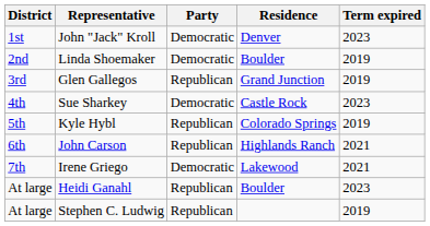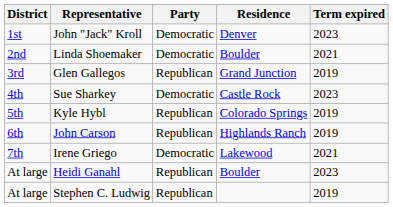 <table class=wikitable>
 <tr>
 <th>District</th>
 <th>Representative</th>
 <th>Party</th>
 <th>Residence</th>
 <th>Term expired</th>
 </tr>
 <tr>
 <td><a href='#'>1st</a></td>
 <td>John "Jack" Kroll</td>
 <td>Democratic</td>
 <td><a href='#'>Denver</a></td>
 <td>2023</td>
 </tr>
 <tr>
 <td><a href='#'>2nd</a></td>
 <td>Linda Shoemaker</td>
 <td>Democratic</td>
 <td><a href='#'>Boulder</a></td>
-<td>2019</td>
+<td>2021</td>
 </tr>
 <tr>
 <td><a href='#'>3rd</a></td>
 <td>Glen Gallegos</td>
 <td>Republican</td>
 <td><a href='#'>Grand Junction</a></td>
 <td>2019</td>
 </tr>
 <tr>
 <td><a href='#'>4th</a></td>
 <td>Sue Sharkey</td>
 <td>Democratic</td>
 <td><a href='#'>Castle Rock</a></td>
 <td>2023</td>
 </tr>
 <tr>
 <td><a href='#'>5th</a></td>
 <td>Kyle Hybl</td>
 <td>Republican</td>
 <td><a href='#'>Colorado Springs</a></td>
 <td>2019</td>
 </tr>
 <tr>
 <td><a href='#'>6th</a></td>
 <td><a href='#'>John Carson</a></td>
 <td>Republican</td>
 <td><a href='#'>Highlands Ranch</a></td>
-<td>2021</td>
+<td>2019</td>
 </tr>
 <tr>
 <td><a href='#'>7th</a></td>
 <td>Irene Griego</td>
 <td>Democratic</td>
 <td><a href='#'>Lakewood</a></td>
 <td>2021</td>
 </tr>
 <tr>
 <td>At large</td>
 <td><a href='#'>Heidi Ganahl</a></td>
 <td>Republican</td>
 <td><a href='#'>Boulder</a></td>
 <td>2023</td>
 </tr>
 <tr>
 <td>At large</td>
 <td>Stephen C. Ludwig</td>
 <td>Republican</td>
 <td></td>
 <td>2019</td>
 </tr>
 </table>
